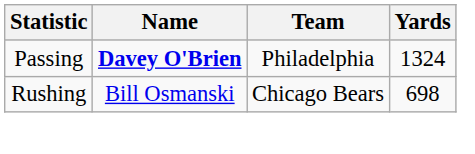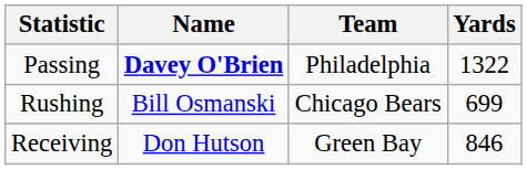 <table class="wikitable">
 <tr>
 <th>Statistic</th>
 <th>Name</th>
 <th>Team</th>
 <th>Yards</th>
 </tr>
 <tr align="center">
 <td>Passing</td>
 <td><strong><a href='#'>Davey O'Brien</a></strong></td>
 <td>Philadelphia</td>
-<td>1324</td>
+<td>1322</td>
 </tr>
 <tr align="center">
 <td>Rushing</td>
 <td><a href='#'>Bill Osmanski</a></td>
 <td>Chicago Bears</td>
-<td>698</td>
+<td>699</td>
+</tr>
+<tr align="center">
+<td>Receiving</td>
+<td><a href='#'>Don Hutson</a></td>
+<td>Green Bay</td>
+<td>846</td>
 </tr>
 </table>
